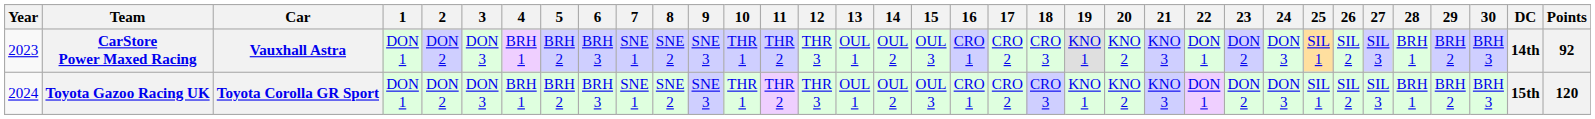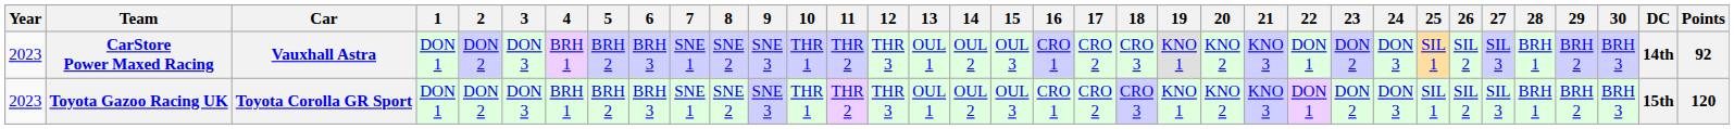 <table class="wikitable" style="text-align:center; font-size:85%">
 <tr>
 <th>Year</th>
 <th>Team</th>
 <th>Car</th>
 <th>1</th>
 <th>2</th>
 <th>3</th>
 <th>4</th>
 <th>5</th>
 <th>6</th>
 <th>7</th>
 <th>8</th>
 <th>9</th>
 <th>10</th>
 <th>11</th>
 <th>12</th>
 <th>13</th>
 <th>14</th>
 <th>15</th>
 <th>16</th>
 <th>17</th>
 <th>18</th>
 <th>19</th>
 <th>20</th>
 <th>21</th>
 <th>22</th>
 <th>23</th>
 <th>24</th>
 <th>25</th>
 <th>26</th>
 <th>27</th>
 <th>28</th>
 <th>29</th>
 <th>30</th>
 <th>DC</th>
 <th>Points</th>
 </tr>
 <tr>
 <td><a href='#'>2023</a></td>
 <th nowrap><a href='#'>CarStore<br>Power Maxed Racing</a></th>
 <th nowrap><a href='#'>Vauxhall Astra</a></th>
 <td style="background:#DFFFDF;"><a href='#'>DON<br>1</a><br></td>
 <td style="background:#CFCFFF;"><a href='#'>DON<br>2</a><br></td>
 <td style="background:#DFFFDF;"><a href='#'>DON<br>3</a><br></td>
 <td style="background:#EFCFFF;"><a href='#'>BRH<br>1</a><br></td>
 <td style="background:#CFCFFF;"><a href='#'>BRH<br>2</a><br></td>
 <td style="background:#CFCFFF;"><a href='#'>BRH<br>3</a><br></td>
 <td style="background:#CFCFFF;"><a href='#'>SNE<br>1</a><br></td>
 <td style="background:#CFCFFF;"><a href='#'>SNE<br>2</a><br></td>
 <td style="background:#CFCFFF;"><a href='#'>SNE<br>3</a><br></td>
 <td style="background:#CFCFFF;"><a href='#'>THR<br>1</a><br></td>
 <td style="background:#CFCFFF;"><a href='#'>THR<br>2</a><br></td>
 <td style="background:#DFFFDF;"><a href='#'>THR<br>3</a><br></td>
 <td style="background:#DFFFDF;"><a href='#'>OUL<br>1</a><br></td>
 <td style="background:#DFFFDF;"><a href='#'>OUL<br>2</a><br></td>
 <td style="background:#DFFFDF;"><a href='#'>OUL<br>3</a><br></td>
 <td style="background:#CFCFFF;"><a href='#'>CRO<br>1</a><br></td>
 <td style="background:#DFFFDF;"><a href='#'>CRO<br>2</a><br></td>
 <td style="background:#DFFFDF;"><a href='#'>CRO<br>3</a><br></td>
 <td style="background:#DFDFDF;"><a href='#'>KNO<br>1</a><br></td>
 <td style="background:#DFFFDF;"><a href='#'>KNO<br>2</a><br></td>
 <td style="background:#CFCFFF;"><a href='#'>KNO<br>3</a><br></td>
 <td style="background:#DFFFDF;"><a href='#'>DON<br>1</a><br></td>
 <td style="background:#CFCFFF;"><a href='#'>DON<br>2</a><br></td>
 <td style="background:#DFFFDF;"><a href='#'>DON<br>3</a><br></td>
 <td style="background:#FFDF9F;"><a href='#'>SIL<br>1</a><br></td>
 <td style="background:#DFFFDF;"><a href='#'>SIL<br>2</a><br></td>
 <td style="background:#CFCFFF;"><a href='#'>SIL<br>3</a><br></td>
 <td style="background:#DFFFDF;"><a href='#'>BRH<br>1</a><br></td>
 <td style="background:#CFCFFF;"><a href='#'>BRH<br>2</a><br></td>
 <td style="background:#CFCFFF;"><a href='#'>BRH<br>3</a><br></td>
 <th>14th</th>
 <th>92</th>
 </tr>
 <tr>
-<td><a href='#'>2024</a></td>
+<td><a href='#'>2023</a></td>
 <th nowrap><a href='#'>Toyota Gazoo Racing UK</a></th>
 <th nowrap><a href='#'>Toyota Corolla GR Sport</a></th>
 <td style="background:#DFFFDF;"><a href='#'>DON<br>1</a><br></td>
 <td style="background:#DFFFDF;"><a href='#'>DON<br>2</a><br></td>
 <td style="background:#DFFFDF;"><a href='#'>DON<br>3</a><br></td>
 <td style="background:#DFFFDF;"><a href='#'>BRH<br>1</a><br></td>
 <td style="background:#DFFFDF;"><a href='#'>BRH<br>2</a><br></td>
 <td style="background:#DFFFDF;"><a href='#'>BRH<br>3</a><br></td>
 <td style="background:#DFFFDF;"><a href='#'>SNE<br>1</a><br></td>
 <td style="background:#DFFFDF;"><a href='#'>SNE<br>2</a><br></td>
 <td style="background:#CFCFFF;"><a href='#'>SNE<br>3</a><br></td>
 <td style="background:#DFFFDF;"><a href='#'>THR<br>1</a><br></td>
 <td style="background:#EFCFFF;"><a href='#'>THR<br>2</a><br></td>
 <td style="background:#DFFFDF;"><a href='#'>THR<br>3</a><br></td>
 <td style="background:#DFFFDF;"><a href='#'>OUL<br>1</a><br></td>
 <td style="background:#DFFFDF;"><a href='#'>OUL<br>2</a><br></td>
 <td style="background:#DFFFDF;"><a href='#'>OUL<br>3</a><br></td>
 <td style="background:#DFFFDF;"><a href='#'>CRO<br>1</a><br></td>
 <td style="background:#DFFFDF;"><a href='#'>CRO<br>2</a><br></td>
 <td style="background:#CFCFFF;"><a href='#'>CRO<br>3</a><br></td>
 <td style="background:#DFFFDF;"><a href='#'>KNO<br>1</a><br></td>
 <td style="background:#DFFFDF;"><a href='#'>KNO<br>2</a><br></td>
 <td style="background:#CFCFFF;"><a href='#'>KNO<br>3</a><br></td>
 <td style="background:#EFCFFF;"><a href='#'>DON<br>1</a><br></td>
 <td style="background:#DFFFDF;"><a href='#'>DON<br>2</a><br></td>
 <td style="background:#DFFFDF;"><a href='#'>DON<br>3</a><br></td>
 <td style="background:#DFFFDF;"><a href='#'>SIL<br>1</a><br></td>
 <td style="background:#DFFFDF;"><a href='#'>SIL<br>2</a><br></td>
 <td style="background:#DFFFDF;"><a href='#'>SIL<br>3</a><br></td>
 <td style="background:#DFFFDF;"><a href='#'>BRH<br>1</a><br></td>
 <td style="background:#DFFFDF;"><a href='#'>BRH<br>2</a><br></td>
 <td style="background:#DFFFDF;"><a href='#'>BRH<br>3</a><br></td>
 <th>15th</th>
 <th>120</th>
 </tr>
 </table>
